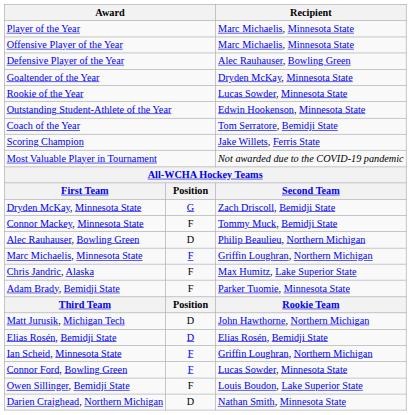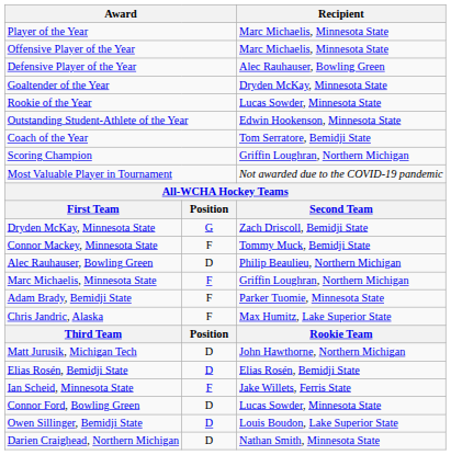 <table class="wikitable">
 <tr>
 <th colspan=2>Award</th>
 <th>Recipient</th>
 </tr>
 <tr>
 <td colspan=2><a href='#'>Player of the Year</a></td>
 <td><a href='#'>Marc Michaelis</a>, <a href='#'>Minnesota State</a></td>
 </tr>
 <tr>
 <td colspan=2><a href='#'>Offensive Player of the Year</a></td>
 <td><a href='#'>Marc Michaelis</a>, <a href='#'>Minnesota State</a></td>
 </tr>
 <tr>
 <td colspan=2><a href='#'>Defensive Player of the Year</a></td>
 <td><a href='#'>Alec Rauhauser</a>, <a href='#'>Bowling Green</a></td>
 </tr>
 <tr>
 <td colspan=2><a href='#'>Goaltender of the Year</a></td>
 <td><a href='#'>Dryden McKay</a>, <a href='#'>Minnesota State</a></td>
 </tr>
 <tr>
 <td colspan=2><a href='#'>Rookie of the Year</a></td>
 <td><a href='#'>Lucas Sowder</a>, <a href='#'>Minnesota State</a></td>
 </tr>
 <tr>
 <td colspan=2><a href='#'>Outstanding Student-Athlete of the Year</a></td>
 <td><a href='#'>Edwin Hookenson</a>, <a href='#'>Minnesota State</a></td>
 </tr>
 <tr>
 <td colspan=2><a href='#'>Coach of the Year</a></td>
 <td><a href='#'>Tom Serratore</a>, <a href='#'>Bemidji State</a></td>
 </tr>
 <tr>
 <td colspan=2><a href='#'>Scoring Champion</a></td>
-<td><a href='#'>Jake Willets</a>, <a href='#'>Ferris State</a></td>
+<td><a href='#'>Griffin Loughran</a>, <a href='#'>Northern Michigan</a></td>
 </tr>
 <tr>
 <td colspan=2><a href='#'>Most Valuable Player in Tournament</a></td>
 <td><em>Not awarded due to the COVID-19 pandemic</em></td>
 </tr>
 <tr>
 <th colspan=3><a href='#'>All-WCHA Hockey Teams</a></th>
 </tr>
 <tr>
 <th><a href='#'>First Team</a></th>
 <th>  Position  </th>
 <th><a href='#'>Second Team</a></th>
 </tr>
 <tr>
 <td><a href='#'>Dryden McKay</a>, <a href='#'>Minnesota State</a></td>
 <td align=center><a href='#'>G</a></td>
 <td><a href='#'>Zach Driscoll</a>, <a href='#'>Bemidji State</a></td>
 </tr>
 <tr>
 <td><a href='#'>Connor Mackey</a>, <a href='#'>Minnesota State</a></td>
 <td align=center>F</td>
 <td><a href='#'>Tommy Muck</a>, <a href='#'>Bemidji State</a></td>
 </tr>
 <tr>
 <td><a href='#'>Alec Rauhauser</a>, <a href='#'>Bowling Green</a></td>
 <td align=center>D</td>
 <td><a href='#'>Philip Beaulieu</a>, <a href='#'>Northern Michigan</a></td>
 </tr>
 <tr>
 <td><a href='#'>Marc Michaelis</a>, <a href='#'>Minnesota State</a></td>
 <td align=center><a href='#'>F</a></td>
 <td><a href='#'>Griffin Loughran</a>, <a href='#'>Northern Michigan</a></td>
 </tr>
 <tr>
+<td><a href='#'>Adam Brady</a>, <a href='#'>Bemidji State</a></td>
+<td align=center>F</td>
+<td><a href='#'>Parker Tuomie</a>, <a href='#'>Minnesota State</a></td>
+</tr>
+<tr>
 <td><a href='#'>Chris Jandric</a>, <a href='#'>Alaska</a></td>
 <td align=center>F</td>
 <td><a href='#'>Max Humitz</a>, <a href='#'>Lake Superior State</a></td>
-</tr>
-<tr>
-<td><a href='#'>Adam Brady</a>, <a href='#'>Bemidji State</a></td>
-<td align=center>F</td>
-<td><a href='#'>Parker Tuomie</a>, <a href='#'>Minnesota State</a></td>
 </tr>
 <tr>
 <th><a href='#'>Third Team</a></th>
 <th>  Position  </th>
 <th><a href='#'>Rookie Team</a></th>
 </tr>
 <tr>
 <td><a href='#'>Matt Jurusik</a>, <a href='#'>Michigan Tech</a></td>
 <td align=center>D</td>
 <td><a href='#'>John Hawthorne</a>, <a href='#'>Northern Michigan</a></td>
 </tr>
 <tr>
 <td><a href='#'>Elias Rosén</a>, <a href='#'>Bemidji State</a></td>
 <td align=center><a href='#'>D</a></td>
 <td><a href='#'>Elias Rosén</a>, <a href='#'>Bemidji State</a></td>
 </tr>
 <tr>
 <td><a href='#'>Ian Scheid</a>, <a href='#'>Minnesota State</a></td>
 <td align=center><a href='#'>F</a></td>
-<td><a href='#'>Griffin Loughran</a>, <a href='#'>Northern Michigan</a></td>
+<td><a href='#'>Jake Willets</a>, <a href='#'>Ferris State</a></td>
 </tr>
 <tr>
 <td><a href='#'>Connor Ford</a>, <a href='#'>Bowling Green</a></td>
-<td align=center><a href='#'>F</a></td>
+<td align=center>D</td>
 <td><a href='#'>Lucas Sowder</a>, <a href='#'>Minnesota State</a></td>
 </tr>
 <tr>
 <td><a href='#'>Owen Sillinger</a>, <a href='#'>Bemidji State</a></td>
-<td align=center>F</td>
+<td align=center><a href='#'>D</a></td>
 <td><a href='#'>Louis Boudon</a>, <a href='#'>Lake Superior State</a></td>
 </tr>
 <tr>
 <td><a href='#'>Darien Craighead</a>, <a href='#'>Northern Michigan</a></td>
 <td align=center>D</td>
 <td><a href='#'>Nathan Smith</a>, <a href='#'>Minnesota State</a></td>
 </tr>
 </table>
